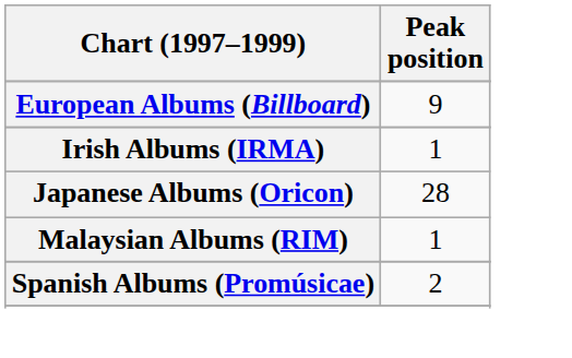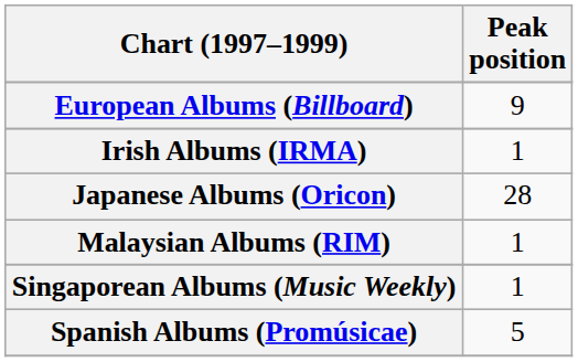 <table class="wikitable sortable plainrowheaders" style="text-align:center">
 <tr>
 <th scope="col">Chart (1997–1999)</th>
 <th scope="col">Peak<br>position</th>
 </tr>
 <tr>
 </tr>
 <tr>
 </tr>
 <tr>
 </tr>
 <tr>
 </tr>
 <tr>
 </tr>
 <tr>
 </tr>
 <tr>
 <th scope="row"><a href='#'>European Albums</a> (<em><a href='#'>Billboard</a></em>)</th>
 <td>9</td>
 </tr>
 <tr>
 </tr>
 <tr>
 </tr>
 <tr>
 </tr>
 <tr>
 <th scope="row">Irish Albums (<a href='#'>IRMA</a>)</th>
 <td>1</td>
 </tr>
 <tr>
 <th scope="row">Japanese Albums (<a href='#'>Oricon</a>)</th>
 <td>28</td>
 </tr>
 <tr>
 <th scope="row">Malaysian Albums (<a href='#'>RIM</a>)</th>
 <td align="center">1</td>
 </tr>
 <tr>
 </tr>
 <tr>
 </tr>
 <tr>
+<th scope="row">Singaporean Albums (<em>Music Weekly</em>)</th>
+<td>1</td>
+</tr>
+<tr>
 <th scope="row">Spanish Albums (<a href='#'>Promúsicae</a>)</th>
-<td>2</td>
+<td>5</td>
 </tr>
 <tr>
 </tr>
 <tr>
 </tr>
 <tr>
 </tr>
 <tr>
 </tr>
 </table>
